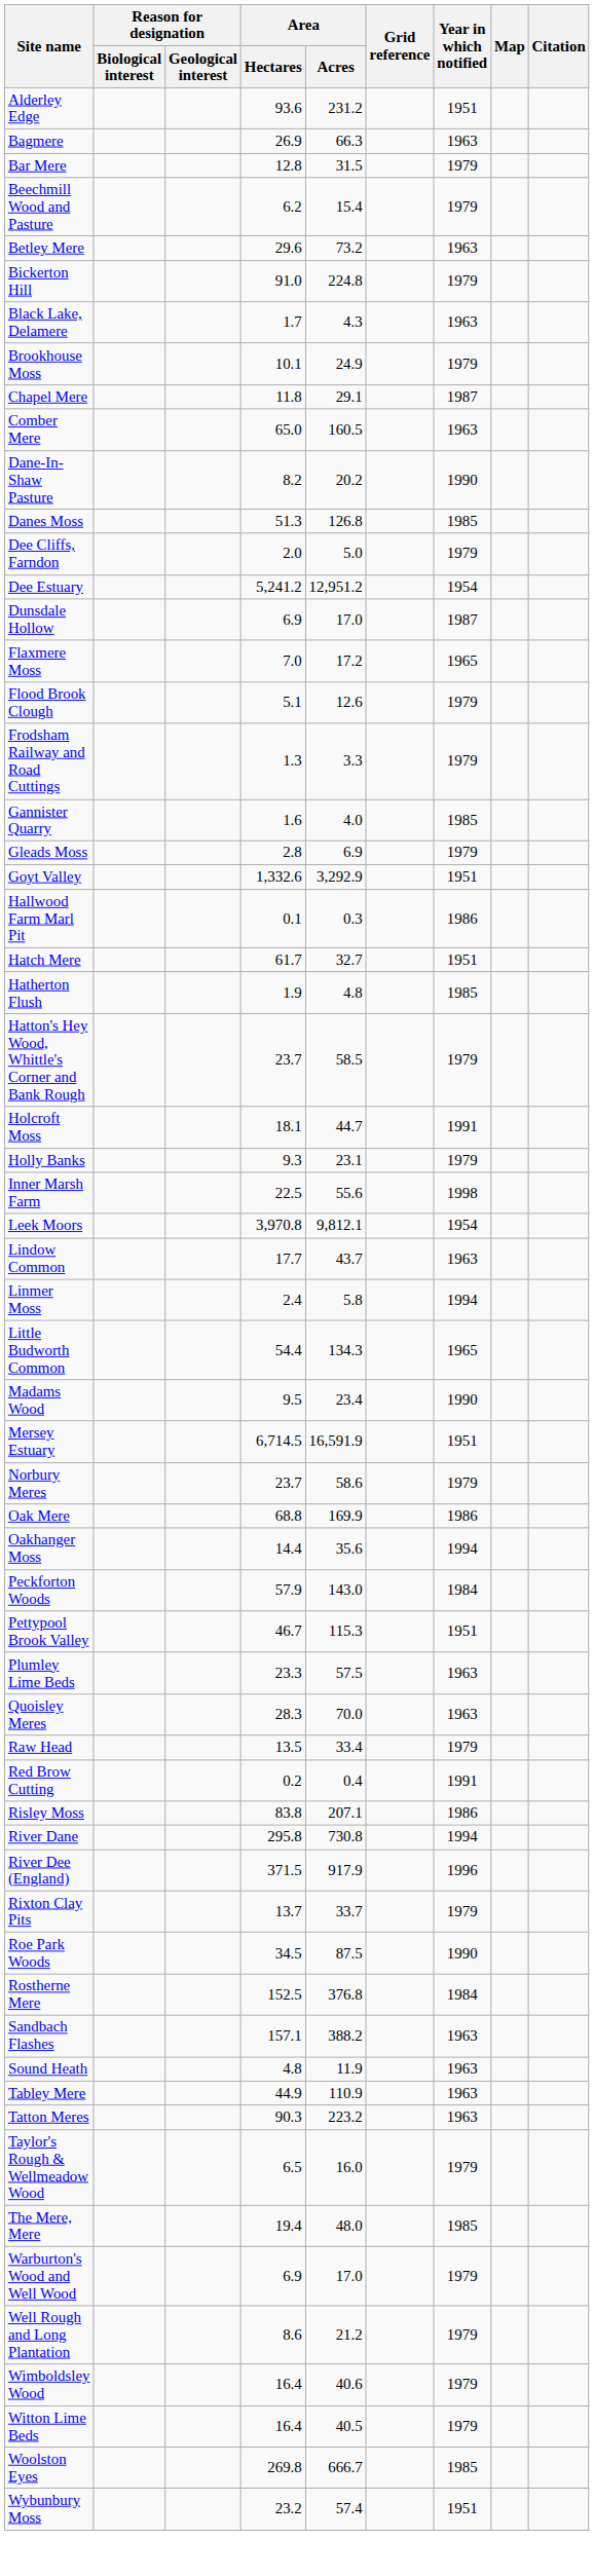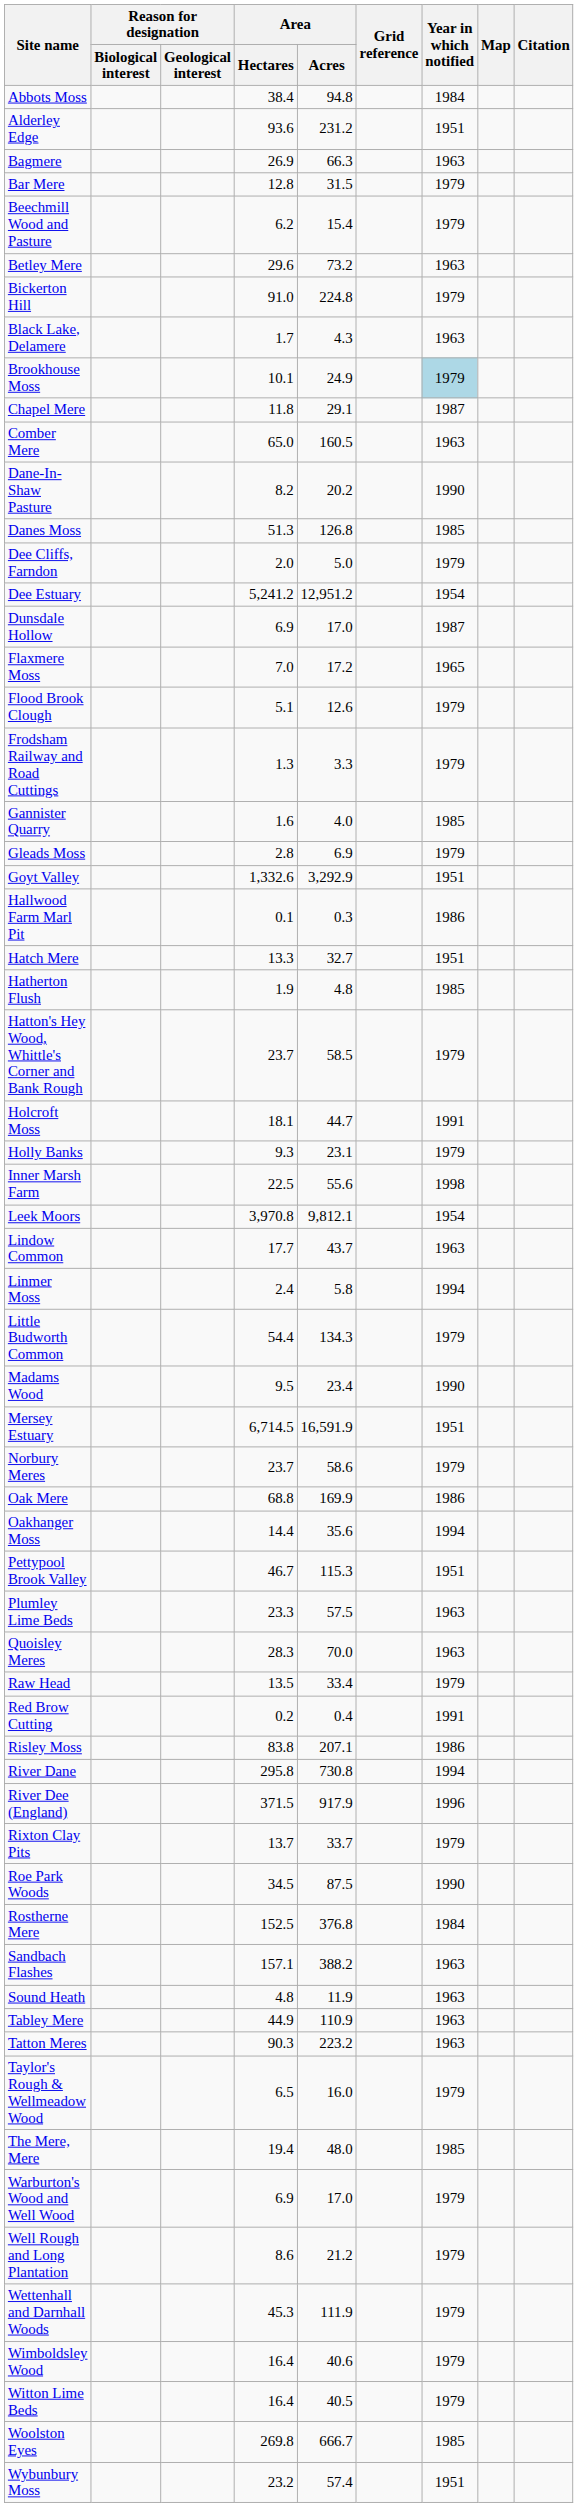 <table class="wikitable">
 <tr>
 <th width="240" rowspan="2">Site name</th>
 <th width="140" colspan="2">Reason for designation</th>
 <th width="100" colspan="2">Area</th>
 <th width="100" rowspan="2">Grid reference</th>
 <th width="60" rowspan="2">Year in which notified</th>
 <th width="50" rowspan="2">Map</th>
 <th width="50" rowspan="2">Citation</th>
 </tr>
 <tr>
 <th width="70">Biological interest</th>
 <th width="70">Geological interest</th>
 <th width="50">Hectares</th>
 <th width="50">Acres</th>
+</tr>
+<tr>
+<td><a href='#'>Abbots Moss</a></td>
+<td align="center"></td>
+<td></td>
+<td align="right">38.4</td>
+<td align="right">94.8</td>
+<td align="center"></td>
+<td align="center">1984</td>
+<td align="center"></td>
+<td align="center"></td>
 </tr>
 <tr>
 <td><a href='#'>Alderley Edge</a></td>
 <td></td>
 <td align="center"></td>
 <td align="right">93.6</td>
 <td align="right">231.2</td>
 <td align="center"></td>
 <td align="center">1951</td>
 <td align="center"></td>
 <td align="center"></td>
 </tr>
 <tr>
 <td><a href='#'>Bagmere</a></td>
 <td align="center"></td>
 <td></td>
 <td align="right">26.9</td>
 <td align="right">66.3</td>
 <td align="center"></td>
 <td align="center">1963</td>
 <td align="center"></td>
 <td align="center"></td>
 </tr>
 <tr>
 <td><a href='#'>Bar Mere</a></td>
 <td align="center"></td>
 <td></td>
 <td align="right">12.8</td>
 <td align="right">31.5</td>
 <td align="center"></td>
 <td align="center">1979</td>
 <td align="center"></td>
 <td align="center"></td>
 </tr>
 <tr>
 <td><a href='#'>Beechmill Wood and Pasture</a></td>
 <td align="center"></td>
 <td></td>
 <td align="right">6.2</td>
 <td align="right">15.4</td>
 <td align="center"></td>
 <td align="center">1979</td>
 <td align="center"></td>
 <td align="center"></td>
 </tr>
 <tr>
 <td><a href='#'>Betley Mere</a></td>
 <td align="center"></td>
 <td></td>
 <td align="right">29.6</td>
 <td align="right">73.2</td>
 <td align="center"></td>
 <td align="center">1963</td>
 <td align="center"></td>
 <td align="center"></td>
 </tr>
 <tr>
 <td><a href='#'>Bickerton Hill</a></td>
 <td align="center"></td>
 <td></td>
 <td align="right">91.0</td>
 <td align="right">224.8</td>
 <td align="center"></td>
 <td align="center">1979</td>
 <td align="center"></td>
 <td align="center"></td>
 </tr>
 <tr>
 <td><a href='#'>Black Lake, Delamere</a></td>
 <td align="center"></td>
 <td></td>
 <td align="right">1.7</td>
 <td align="right">4.3</td>
 <td align="center"></td>
 <td align="center">1963</td>
 <td align="center"></td>
 <td align="center"></td>
 </tr>
 <tr>
 <td><a href='#'>Brookhouse Moss</a></td>
 <td align="center"></td>
 <td></td>
 <td align="right">10.1</td>
 <td align="right">24.9</td>
 <td align="center"></td>
-<td align="center">1979</td>
+<td align="center" style="background: lightblue;">1979</td>
 <td align="center"></td>
 <td align="center"></td>
 </tr>
 <tr>
 <td><a href='#'>Chapel Mere</a></td>
 <td align="center"></td>
 <td></td>
 <td align="right">11.8</td>
 <td align="right">29.1</td>
 <td align="center"></td>
 <td align="center">1987</td>
 <td align="center"></td>
 <td align="center"></td>
 </tr>
 <tr>
 <td><a href='#'>Comber Mere</a></td>
 <td align="center"></td>
 <td></td>
 <td align="right">65.0</td>
 <td align="right">160.5</td>
 <td align="center"></td>
 <td align="center">1963</td>
 <td align="center"></td>
 <td align="center"></td>
 </tr>
 <tr>
 <td><a href='#'>Dane-In-Shaw Pasture</a></td>
 <td align="center"></td>
 <td></td>
 <td align="right">8.2</td>
 <td align="right">20.2</td>
 <td align="center"></td>
 <td align="center">1990</td>
 <td align="center"></td>
 <td align="center"></td>
 </tr>
 <tr>
 <td><a href='#'>Danes Moss</a></td>
 <td align="center"></td>
 <td></td>
 <td align="right">51.3</td>
 <td align="right">126.8</td>
 <td align="center"></td>
 <td align="center">1985</td>
 <td align="center"></td>
 <td align="center"></td>
 </tr>
 <tr>
 <td><a href='#'>Dee Cliffs, Farndon</a></td>
 <td></td>
 <td align="center"></td>
 <td align="right">2.0</td>
 <td align="right">5.0</td>
 <td align="center"></td>
 <td align="center">1979</td>
 <td align="center"></td>
 <td align="center"></td>
 </tr>
 <tr>
 <td><a href='#'>Dee Estuary</a></td>
 <td align="center"></td>
 <td></td>
 <td align="right">5,241.2</td>
 <td align="right">12,951.2</td>
 <td align="center"></td>
 <td align="center">1954</td>
 <td align="center"></td>
 <td align="center"></td>
 </tr>
 <tr>
 <td><a href='#'>Dunsdale Hollow</a></td>
 <td align="center"></td>
 <td></td>
 <td align="right">6.9</td>
 <td align="right">17.0</td>
 <td align="center"></td>
 <td align="center">1987</td>
 <td align="center"></td>
 <td align="center"></td>
 </tr>
 <tr>
 <td><a href='#'>Flaxmere Moss</a></td>
 <td align="center"></td>
 <td></td>
 <td align="right">7.0</td>
 <td align="right">17.2</td>
 <td align="center"></td>
 <td align="center">1965</td>
 <td align="center"></td>
 <td align="center"></td>
 </tr>
 <tr>
 <td><a href='#'>Flood Brook Clough</a></td>
 <td align="center"></td>
 <td></td>
 <td align="right">5.1</td>
 <td align="right">12.6</td>
 <td align="center"></td>
 <td align="center">1979</td>
 <td align="center"></td>
 <td align="center"></td>
 </tr>
 <tr>
 <td><a href='#'>Frodsham Railway and Road Cuttings</a></td>
 <td></td>
 <td align="center"></td>
 <td align="right">1.3</td>
 <td align="right">3.3</td>
 <td align="center"></td>
 <td align="center">1979</td>
 <td align="center"></td>
 <td align="center"></td>
 </tr>
 <tr>
 <td><a href='#'>Gannister Quarry</a></td>
 <td></td>
 <td align="center"></td>
 <td align="right">1.6</td>
 <td align="right">4.0</td>
 <td align="center"></td>
 <td align="center">1985</td>
 <td align="center"></td>
 <td align="center"></td>
 </tr>
 <tr>
 <td><a href='#'>Gleads Moss</a></td>
 <td align="center"></td>
 <td></td>
 <td align="right">2.8</td>
 <td align="right">6.9</td>
 <td align="center"></td>
 <td align="center">1979</td>
 <td align="center"></td>
 <td align="center"></td>
 </tr>
 <tr>
 <td><a href='#'>Goyt Valley</a></td>
 <td align="center"></td>
 <td></td>
 <td align="right">1,332.6</td>
 <td align="right">3,292.9</td>
 <td align="center"></td>
 <td align="center">1951</td>
 <td align="center"></td>
 <td align="center"></td>
 </tr>
 <tr>
 <td><a href='#'>Hallwood Farm Marl Pit</a></td>
 <td align="center"></td>
 <td></td>
 <td align="right">0.1</td>
 <td align="right">0.3</td>
 <td align="center"></td>
 <td align="center">1986</td>
 <td align="center"></td>
 <td align="center"></td>
 </tr>
 <tr>
 <td><a href='#'>Hatch Mere</a></td>
 <td align="center"></td>
 <td></td>
-<td align="right">61.7</td>
+<td align="right">13.3</td>
 <td align="right">32.7</td>
 <td align="center"></td>
 <td align="center">1951</td>
 <td align="center"></td>
 <td align="center"></td>
 </tr>
 <tr>
 <td><a href='#'>Hatherton Flush</a></td>
 <td align="center"></td>
 <td></td>
 <td align="right">1.9</td>
 <td align="right">4.8</td>
 <td align="center"></td>
 <td align="center">1985</td>
 <td align="center"></td>
 <td align="center"></td>
 </tr>
 <tr>
 <td><a href='#'>Hatton's Hey Wood, Whittle's Corner and Bank Rough</a></td>
 <td align="center"></td>
 <td></td>
 <td align="right">23.7</td>
 <td align="right">58.5</td>
 <td align="center"></td>
 <td align="center">1979</td>
 <td align="center"></td>
 <td align="center"></td>
 </tr>
 <tr>
 <td><a href='#'>Holcroft Moss</a></td>
 <td align="center"></td>
 <td></td>
 <td align="right">18.1</td>
 <td align="right">44.7</td>
 <td align="center"></td>
 <td align="center">1991</td>
 <td align="center"></td>
 <td align="center"></td>
 </tr>
 <tr>
 <td><a href='#'>Holly Banks</a></td>
 <td align="center"></td>
 <td></td>
 <td align="right">9.3</td>
 <td align="right">23.1</td>
 <td align="center"></td>
 <td align="center">1979</td>
 <td align="center"></td>
 <td align="center"></td>
 </tr>
 <tr>
 <td><a href='#'>Inner Marsh Farm</a></td>
 <td align="center"></td>
 <td></td>
 <td align="right">22.5</td>
 <td align="right">55.6</td>
 <td align="center"></td>
 <td align="center">1998</td>
 <td align="center"></td>
 <td align="center"></td>
 </tr>
 <tr>
 <td><a href='#'>Leek Moors</a></td>
 <td align="center"></td>
 <td align="center"></td>
 <td align="right">3,970.8</td>
 <td align="right">9,812.1</td>
 <td align="center"></td>
 <td align="center">1954</td>
 <td align="center"></td>
 <td align="center"></td>
 </tr>
 <tr>
 <td><a href='#'>Lindow Common</a></td>
 <td align="center"></td>
 <td></td>
 <td align="right">17.7</td>
 <td align="right">43.7</td>
 <td align="center"></td>
 <td align="center">1963</td>
 <td align="center"></td>
 <td align="center"></td>
 </tr>
 <tr>
 <td><a href='#'>Linmer Moss</a></td>
 <td align="center"></td>
 <td></td>
 <td align="right">2.4</td>
 <td align="right">5.8</td>
 <td align="center"></td>
 <td align="center">1994</td>
 <td align="center"></td>
 <td align="center"></td>
 </tr>
 <tr>
 <td><a href='#'>Little Budworth Common</a></td>
 <td align="center"></td>
 <td></td>
 <td align="right">54.4</td>
 <td align="right">134.3</td>
 <td align="center"></td>
-<td align="center">1965</td>
+<td align="center">1979</td>
 <td align="center"></td>
 <td align="center"></td>
 </tr>
 <tr>
 <td><a href='#'>Madams Wood</a></td>
 <td align="center"></td>
 <td></td>
 <td align="right">9.5</td>
 <td align="right">23.4</td>
 <td align="center"></td>
 <td align="center">1990</td>
 <td align="center"></td>
 <td align="center"></td>
 </tr>
 <tr>
 <td><a href='#'>Mersey Estuary</a></td>
 <td align="center"></td>
 <td></td>
 <td align="right">6,714.5</td>
 <td align="right">16,591.9</td>
 <td align="center"></td>
 <td align="center">1951</td>
 <td align="center"></td>
 <td align="center"></td>
 </tr>
 <tr>
 <td><a href='#'>Norbury Meres</a></td>
 <td align="center"></td>
 <td></td>
 <td align="right">23.7</td>
 <td align="right">58.6</td>
 <td align="center"></td>
 <td align="center">1979</td>
 <td align="center"></td>
 <td align="center"></td>
 </tr>
 <tr>
 <td><a href='#'>Oak Mere</a></td>
 <td align="center"></td>
 <td></td>
 <td align="right">68.8</td>
 <td align="right">169.9</td>
 <td align="center"></td>
 <td align="center">1986</td>
 <td align="center"></td>
 <td align="center"></td>
 </tr>
 <tr>
 <td><a href='#'>Oakhanger Moss</a></td>
 <td align="center"></td>
 <td></td>
 <td align="right">14.4</td>
 <td align="right">35.6</td>
 <td align="center"></td>
 <td align="center">1994</td>
-<td align="center"></td>
-<td align="center"></td>
-</tr>
-<tr>
-<td><a href='#'>Peckforton Woods</a></td>
-<td align="center"></td>
-<td></td>
-<td align="right">57.9</td>
-<td align="right">143.0</td>
-<td align="center"></td>
-<td align="center">1984</td>
 <td align="center"></td>
 <td align="center"></td>
 </tr>
 <tr>
 <td><a href='#'>Pettypool Brook Valley</a></td>
 <td align="center"></td>
 <td></td>
 <td align="right">46.7</td>
 <td align="right">115.3</td>
 <td align="center"></td>
 <td align="center">1951</td>
 <td align="center"></td>
 <td align="center"></td>
 </tr>
 <tr>
 <td><a href='#'>Plumley Lime Beds</a></td>
 <td align="center"></td>
 <td></td>
 <td align="right">23.3</td>
 <td align="right">57.5</td>
 <td align="center"></td>
 <td align="center">1963</td>
 <td align="center"></td>
 <td align="center"></td>
 </tr>
 <tr>
 <td><a href='#'>Quoisley Meres</a></td>
 <td align="center"></td>
 <td></td>
 <td align="right">28.3</td>
 <td align="right">70.0</td>
 <td align="center"></td>
 <td align="center">1963</td>
 <td align="center"></td>
 <td align="center"></td>
 </tr>
 <tr>
 <td><a href='#'>Raw Head</a></td>
 <td></td>
 <td align="center"></td>
 <td align="right">13.5</td>
 <td align="right">33.4</td>
 <td align="center"></td>
 <td align="center">1979</td>
 <td align="center"></td>
 <td align="center"></td>
 </tr>
 <tr>
 <td><a href='#'>Red Brow Cutting</a></td>
 <td></td>
 <td align="center"></td>
 <td align="right">0.2</td>
 <td align="right">0.4</td>
 <td align="center"></td>
 <td align="center">1991</td>
 <td align="center"></td>
 <td align="center"></td>
 </tr>
 <tr>
 <td><a href='#'>Risley Moss</a></td>
 <td align="center"></td>
 <td></td>
 <td align="right">83.8</td>
 <td align="right">207.1</td>
 <td align="center"></td>
 <td align="center">1986</td>
 <td align="center"></td>
 <td align="center"></td>
 </tr>
 <tr>
 <td><a href='#'>River Dane</a></td>
 <td></td>
 <td align="center"></td>
 <td align="right">295.8</td>
 <td align="right">730.8</td>
 <td align="center"></td>
 <td align="center">1994</td>
 <td align="center"></td>
 <td align="center"></td>
 </tr>
 <tr>
 <td><a href='#'>River Dee (England)</a></td>
 <td align="center"></td>
 <td align="center"></td>
 <td align="right">371.5</td>
 <td align="right">917.9</td>
 <td align="center"></td>
 <td align="center">1996</td>
 <td align="center"></td>
 <td align="center"></td>
 </tr>
 <tr>
 <td><a href='#'>Rixton Clay Pits</a></td>
 <td align="center"></td>
 <td></td>
 <td align="right">13.7</td>
 <td align="right">33.7</td>
 <td align="center"></td>
 <td align="center">1979</td>
 <td align="center"></td>
 <td align="center"></td>
 </tr>
 <tr>
 <td><a href='#'>Roe Park Woods</a></td>
 <td align="center"></td>
 <td></td>
 <td align="right">34.5</td>
 <td align="right">87.5</td>
 <td align="center"></td>
 <td align="center">1990</td>
 <td align="center"></td>
 <td align="center"></td>
 </tr>
 <tr>
 <td><a href='#'>Rostherne Mere</a></td>
 <td align="center"></td>
 <td align="center"></td>
 <td align="right">152.5</td>
 <td align="right">376.8</td>
 <td align="center"></td>
 <td align="center">1984</td>
 <td align="center"></td>
 <td align="center"></td>
 </tr>
 <tr>
 <td><a href='#'>Sandbach Flashes</a></td>
 <td align="center"></td>
 <td align="center"></td>
 <td align="right">157.1</td>
 <td align="right">388.2</td>
 <td align="center"></td>
 <td align="center">1963</td>
 <td align="center"></td>
 <td align="center"></td>
 </tr>
 <tr>
 <td><a href='#'>Sound Heath</a></td>
 <td align="center"></td>
 <td></td>
 <td align="right">4.8</td>
 <td align="right">11.9</td>
 <td align="center"></td>
 <td align="center">1963</td>
 <td align="center"></td>
 <td align="center"></td>
 </tr>
 <tr>
 <td><a href='#'>Tabley Mere</a></td>
 <td align="center"></td>
 <td></td>
 <td align="right">44.9</td>
 <td align="right">110.9</td>
 <td align="center"></td>
 <td align="center">1963</td>
 <td align="center"></td>
 <td align="center"></td>
 </tr>
 <tr>
 <td><a href='#'>Tatton Meres</a></td>
 <td align="center"></td>
 <td></td>
 <td align="right">90.3</td>
 <td align="right">223.2</td>
 <td align="center"></td>
 <td align="center">1963</td>
 <td align="center"></td>
 <td align="center"></td>
 </tr>
 <tr>
 <td><a href='#'>Taylor's Rough & Wellmeadow Wood</a></td>
 <td align="center"></td>
 <td></td>
 <td align="right">6.5</td>
 <td align="right">16.0</td>
 <td align="center"></td>
 <td align="center">1979</td>
 <td align="center"></td>
 <td align="center"></td>
 </tr>
 <tr>
 <td><a href='#'>The Mere, Mere</a></td>
 <td align="center"></td>
 <td></td>
 <td align="right">19.4</td>
 <td align="right">48.0</td>
 <td align="center"></td>
 <td align="center">1985</td>
 <td align="center"></td>
 <td align="center"></td>
 </tr>
 <tr>
 <td><a href='#'>Warburton's Wood and Well Wood</a></td>
 <td align="center"></td>
 <td></td>
 <td align="right">6.9</td>
 <td align="right">17.0</td>
 <td align="center"></td>
 <td align="center">1979</td>
 <td align="center"></td>
 <td align="center"></td>
 </tr>
 <tr>
 <td><a href='#'>Well Rough and Long Plantation</a></td>
 <td align="center"></td>
 <td></td>
 <td align="right">8.6</td>
 <td align="right">21.2</td>
 <td align="center"></td>
 <td align="center">1979</td>
 <td align="center"></td>
 <td align="center"></td>
 </tr>
 <tr>
+<td><a href='#'>Wettenhall and Darnhall Woods</a></td>
+<td align="center"></td>
+<td></td>
+<td align="right">45.3</td>
+<td align="right">111.9</td>
+<td align="center"></td>
+<td align="center">1979</td>
+<td align="center"></td>
+<td align="center"></td>
+</tr>
+<tr>
 <td><a href='#'>Wimboldsley Wood</a></td>
 <td align="center"></td>
 <td></td>
 <td align="right">16.4</td>
 <td align="right">40.6</td>
 <td align="center"></td>
 <td align="center">1979</td>
 <td align="center"></td>
 <td align="center"></td>
 </tr>
 <tr>
 <td><a href='#'>Witton Lime Beds</a></td>
 <td align="center"></td>
 <td></td>
 <td align="right">16.4</td>
 <td align="right">40.5</td>
 <td align="center"></td>
 <td align="center">1979</td>
 <td align="center"></td>
 <td align="center"></td>
 </tr>
 <tr>
 <td><a href='#'>Woolston Eyes</a></td>
 <td align="center"></td>
 <td></td>
 <td align="right">269.8</td>
 <td align="right">666.7</td>
 <td align="center"></td>
 <td align="center">1985</td>
 <td align="center"></td>
 <td align="center"></td>
 </tr>
 <tr>
 <td><a href='#'>Wybunbury Moss</a></td>
 <td align="center"></td>
 <td align="center"></td>
 <td align="right">23.2</td>
 <td align="right">57.4</td>
 <td align="center"></td>
 <td align="center">1951</td>
 <td align="center"></td>
 <td align="center"></td>
 </tr>
 </table>
